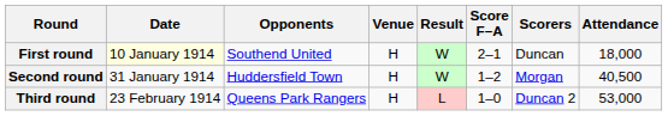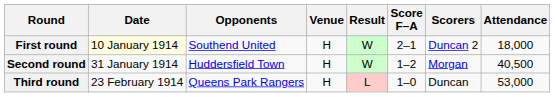 <table class="wikitable plainrowheaders" style="text-align:center">
 <tr>
 <th scope="col">Round</th>
 <th scope="col">Date</th>
 <th scope="col">Opponents</th>
 <th scope="col">Venue</th>
 <th scope="col">Result</th>
 <th scope="col">Score<br>F–A</th>
 <th scope="col">Scorers</th>
 <th scope="col">Attendance</th>
 </tr>
 <tr>
 <th scope="row">First round</th>
 <td align="left" style="background: lightyellow;">10 January 1914</td>
 <td align="left"><a href='#'>Southend United</a></td>
 <td>H</td>
 <td style=background:#cfc>W</td>
 <td>2–1</td>
-<td align="left">Duncan</td>
+<td align="left"><a href='#'>Duncan</a> 2</td>
 <td>18,000</td>
 </tr>
 <tr>
 <th scope="row">Second round</th>
 <td align="left">31 January 1914</td>
 <td align="left"><a href='#'>Huddersfield Town</a></td>
 <td>H</td>
 <td style=background:#cfc>W</td>
 <td>1–2</td>
 <td align="left"><a href='#'>Morgan</a></td>
 <td>40,500</td>
 </tr>
 <tr>
 <th scope="row">Third round</th>
 <td align="left">23 February 1914</td>
 <td align="left"><a href='#'>Queens Park Rangers</a></td>
 <td>H</td>
 <td style=background:#fcc>L</td>
 <td>1–0</td>
-<td align="left"><a href='#'>Duncan</a> 2</td>
+<td align="left">Duncan</td>
 <td>53,000</td>
 </tr>
 </table>
